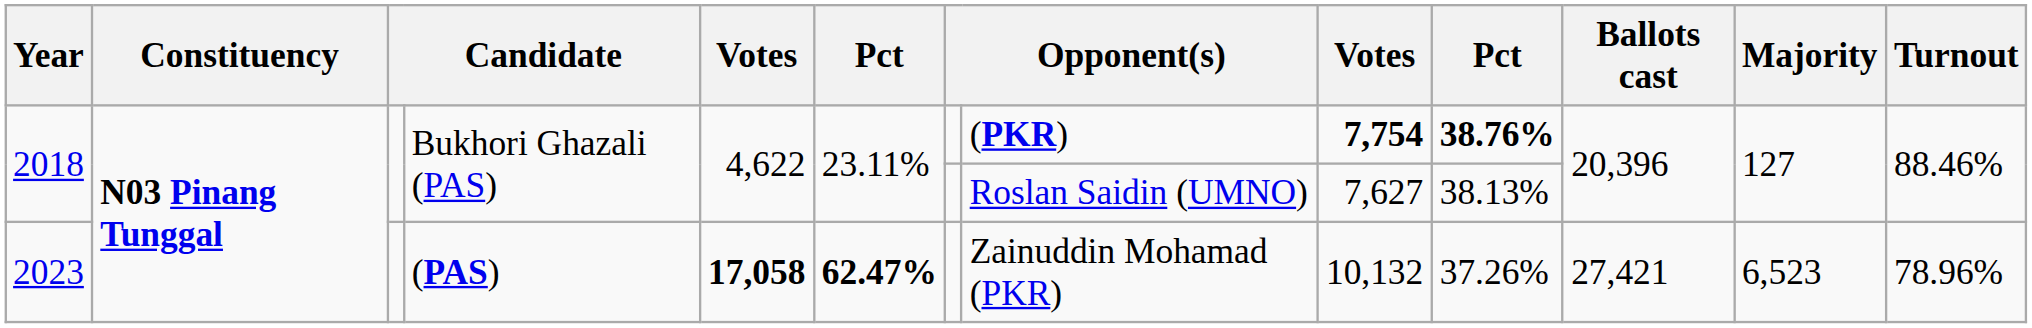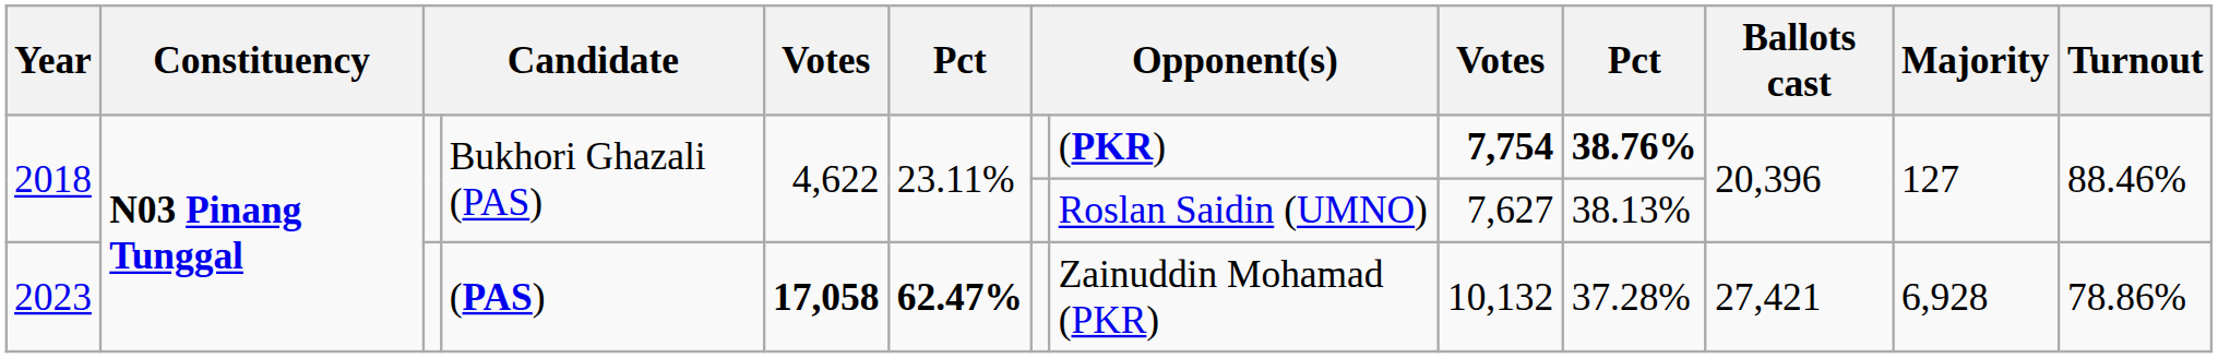 <table class="wikitable" style="margin:0.5em ; font-size:95%">
 <tr>
 <th>Year</th>
 <th>Constituency</th>
 <th colspan=2>Candidate</th>
 <th>Votes</th>
 <th>Pct</th>
 <th colspan=2>Opponent(s)</th>
 <th>Votes</th>
 <th>Pct</th>
 <th>Ballots cast</th>
 <th>Majority</th>
 <th>Turnout</th>
 </tr>
 <tr>
 <td rowspan="2"><a href='#'>2018</a></td>
 <td rowspan="3"><strong>N03 <a href='#'>Pinang Tunggal</a></strong></td>
 <td rowspan="2"  ></td>
 <td rowspan="2">Bukhori Ghazali (<a href='#'>PAS</a>)</td>
 <td rowspan="2" align=right>4,622</td>
 <td rowspan="2">23.11%</td>
 <td></td>
 <td> (<a href='#'><strong>PKR</strong></a>)</td>
 <td align=right><strong>7,754</strong></td>
 <td><strong>38.76%</strong></td>
 <td rowspan="2">20,396</td>
 <td rowspan="2">127</td>
 <td rowspan="2">88.46%</td>
 </tr>
 <tr>
 <td></td>
 <td><a href='#'>Roslan Saidin</a> (<a href='#'>UMNO</a>)</td>
 <td align=right>7,627</td>
 <td>38.13%</td>
 </tr>
 <tr>
 <td><a href='#'>2023</a></td>
 <td bgcolor=></td>
 <td> (<a href='#'><strong>PAS</strong></a>)</td>
 <td align=right><strong>17,058</strong></td>
 <td><strong>62.47%</strong></td>
 <td></td>
 <td>Zainuddin Mohamad (<a href='#'>PKR</a>)</td>
 <td align=right>10,132</td>
-<td>37.26%</td>
+<td>37.28%</td>
 <td>27,421</td>
-<td>6,523</td>
-<td>78.96%</td>
+<td>6,928</td>
+<td>78.86%</td>
 </tr>
 </table>
